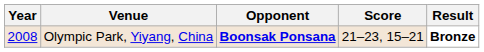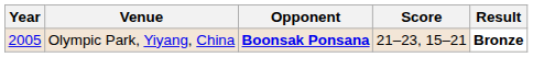 <table class="sortable wikitable" style="font-size: 90%;">
 <tr>
 <th>Year</th>
 <th>Venue</th>
 <th>Opponent</th>
 <th>Score</th>
 <th>Result</th>
 </tr>
 <tr style="background:#F3E6D7">
-<td align="center"><a href='#'>2008</a></td>
+<td align="center"><a href='#'>2005</a></td>
 <td align="left">Olympic Park, <a href='#'>Yiyang</a>, <a href='#'>China</a></td>
 <td align="left"><strong> <a href='#'>Boonsak Ponsana</a></strong></td>
 <td align="left">21–23, 15–21</td>
 <td style="text-align:left; background:white"> <strong>Bronze</strong></td>
 </tr>
 </table>
